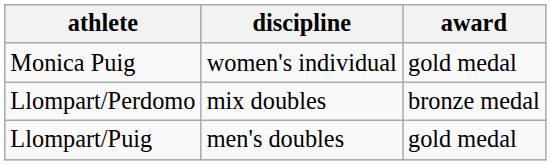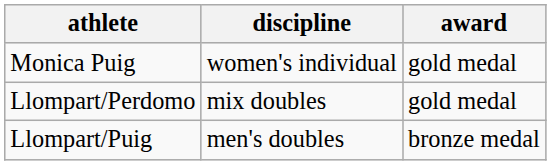 <table class="wikitable">
 <tr>
 <th>athlete</th>
 <th>discipline</th>
 <th>award</th>
 </tr>
 <tr>
 <td>Monica Puig</td>
 <td>women's individual</td>
 <td>gold medal</td>
 </tr>
 <tr>
 <td>Llompart/Perdomo</td>
 <td>mix doubles</td>
-<td>bronze medal</td>
+<td>gold medal</td>
 </tr>
 <tr>
 <td>Llompart/Puig</td>
 <td>men's doubles</td>
-<td>gold medal</td>
+<td>bronze medal</td>
 </tr>
 </table>
